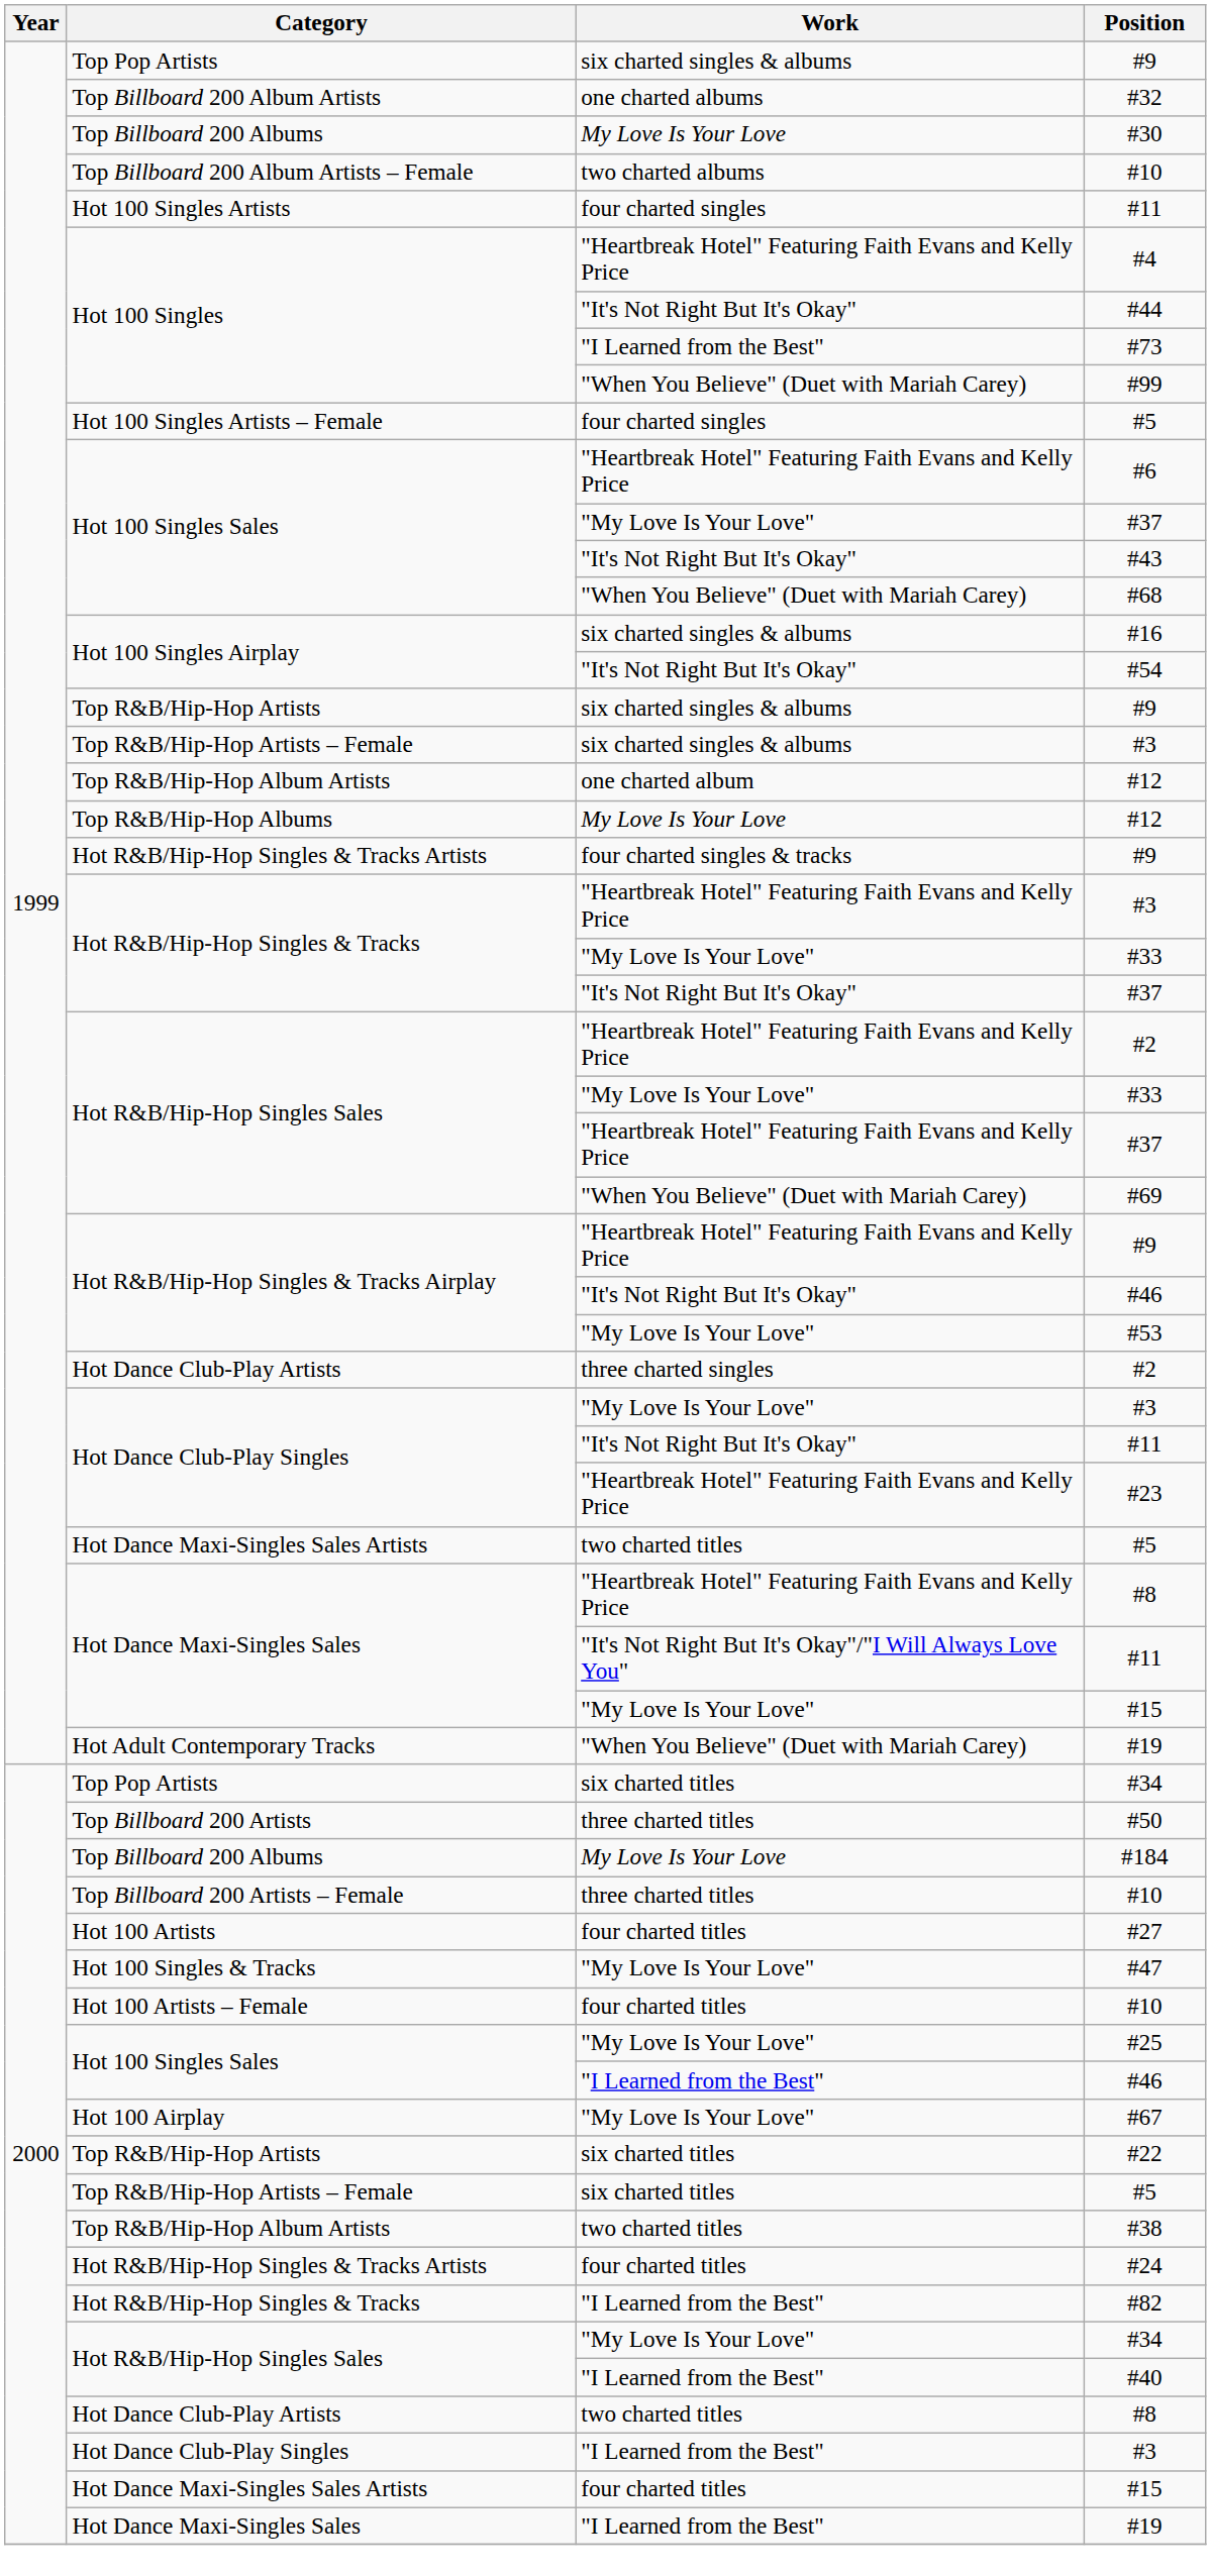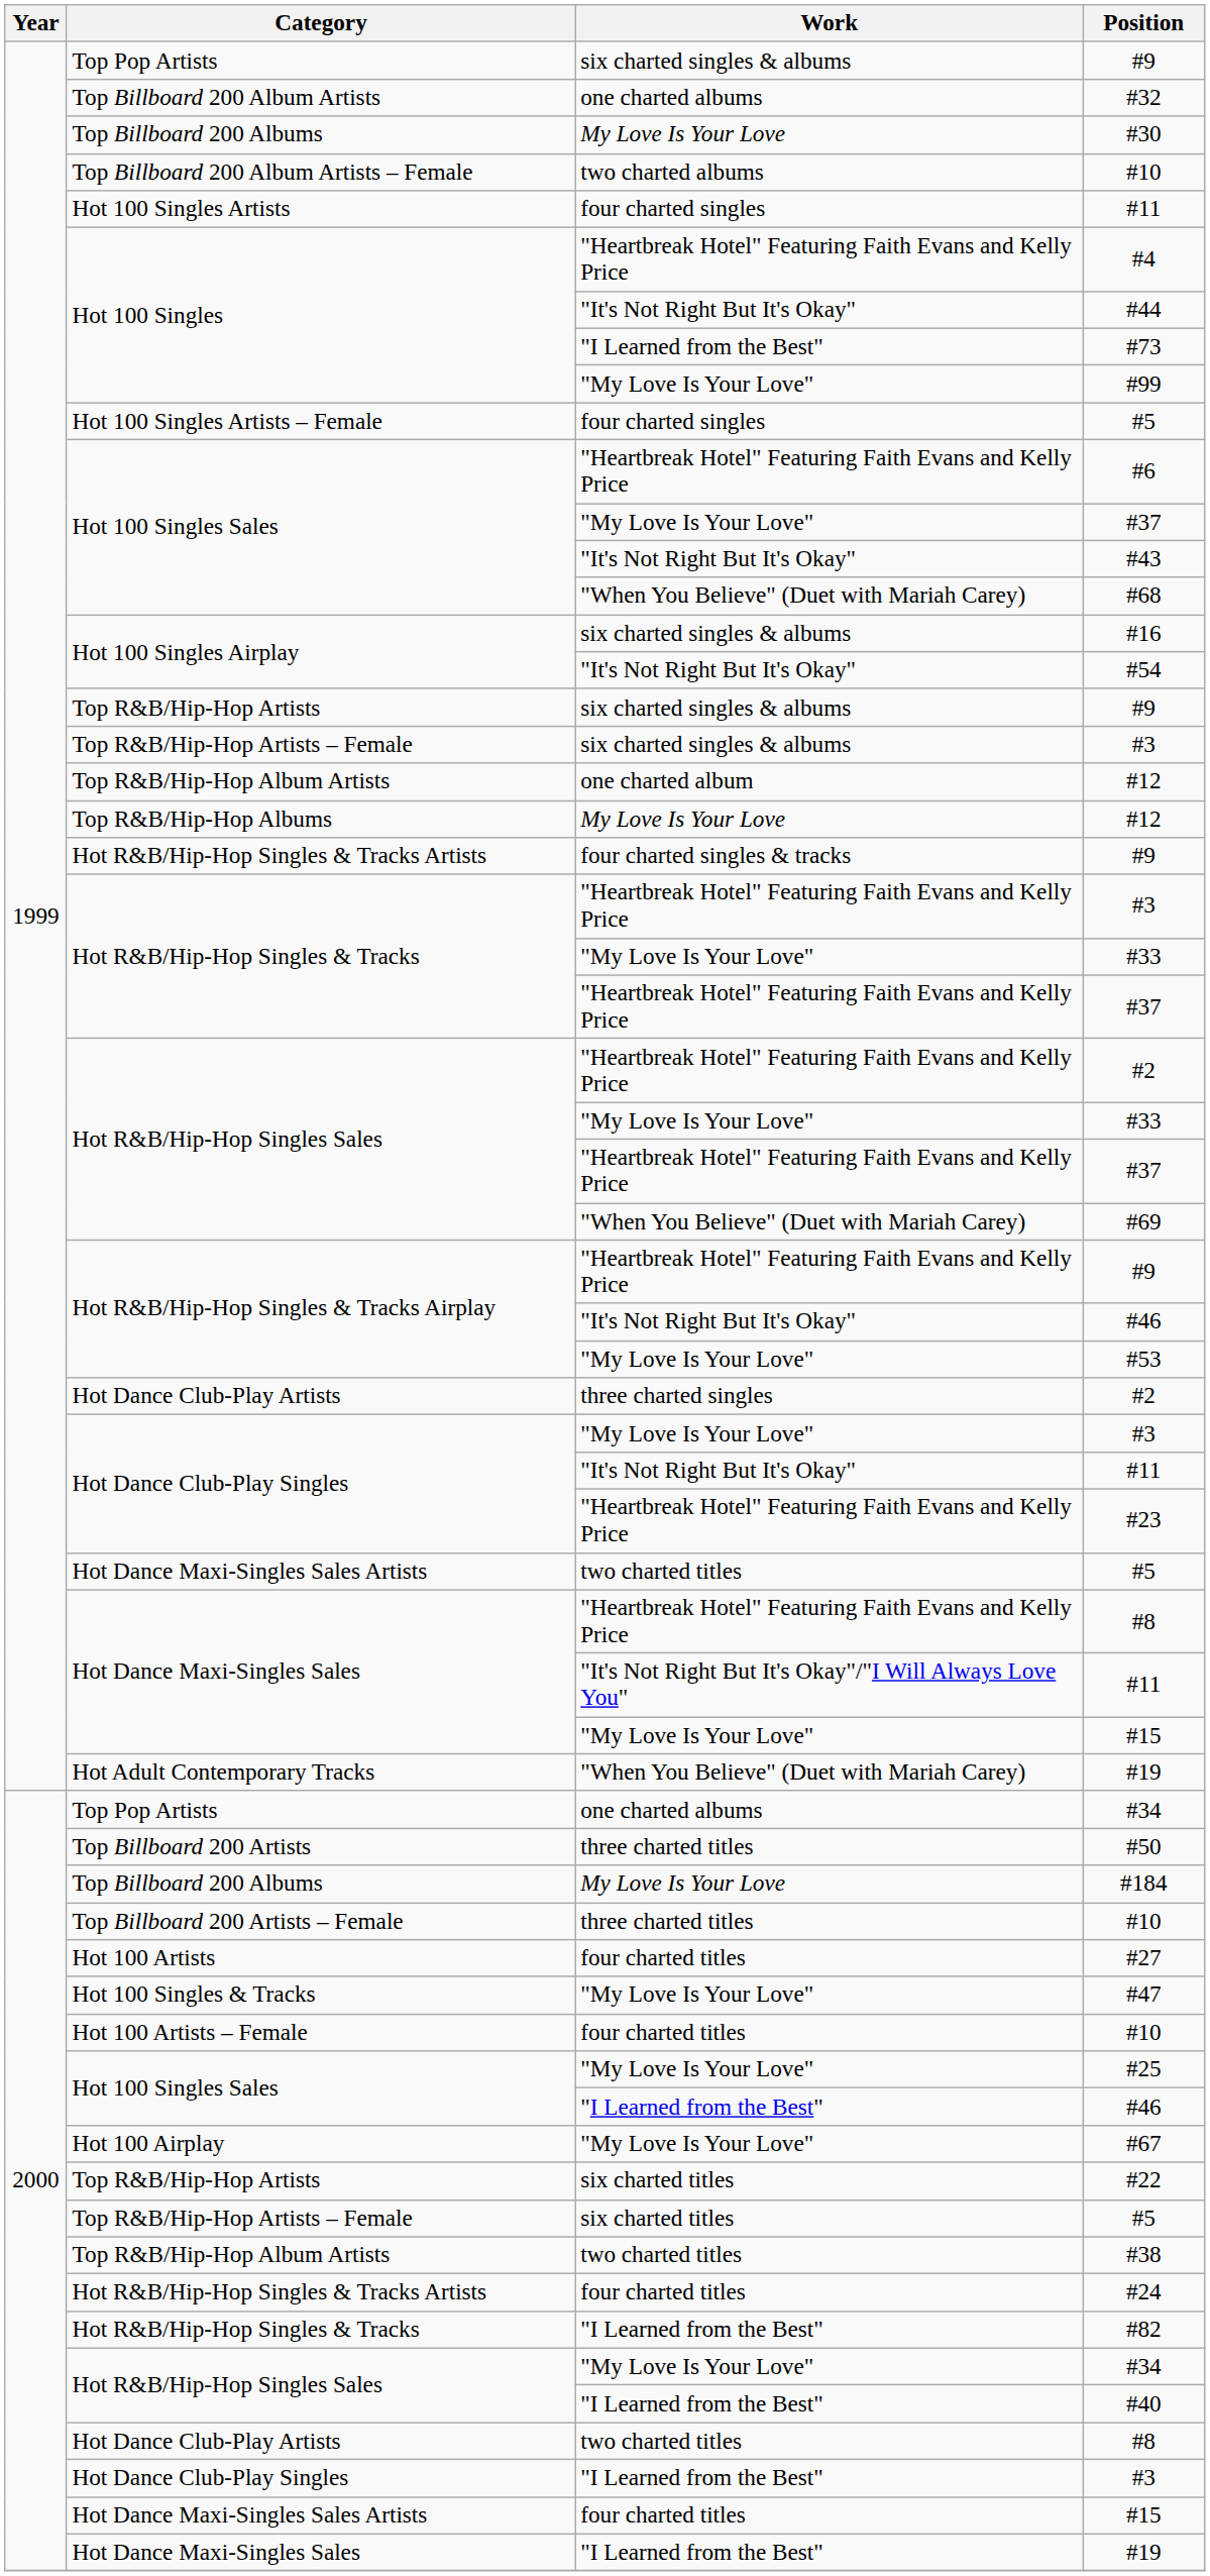 <table class="wikitable">
 <tr>
 <th width="35">Year</th>
 <th width="340">Category</th>
 <th width="340">Work</th>
 <th width="75">Position</th>
 </tr>
 <tr>
 <td align="center" rowspan="40">1999</td>
 <td>Top Pop Artists</td>
 <td>six charted singles & albums</td>
 <td align="center">#9</td>
 </tr>
 <tr>
 <td>Top <em>Billboard</em> 200 Album Artists</td>
 <td>one charted albums</td>
 <td align="center">#32</td>
 </tr>
 <tr>
 <td>Top <em>Billboard</em> 200 Albums</td>
 <td><em>My Love Is Your Love</em></td>
 <td align="center">#30</td>
 </tr>
 <tr>
 <td>Top <em>Billboard</em> 200 Album Artists – Female</td>
 <td>two charted albums</td>
 <td align="center">#10</td>
 </tr>
 <tr>
 <td>Hot 100 Singles Artists</td>
 <td>four charted singles</td>
 <td align="center">#11</td>
 </tr>
 <tr>
 <td rowspan="4">Hot 100 Singles</td>
 <td>"Heartbreak Hotel" Featuring Faith Evans and Kelly Price</td>
 <td align="center">#4</td>
 </tr>
 <tr>
 <td>"It's Not Right But It's Okay"</td>
 <td align="center">#44</td>
 </tr>
 <tr>
 <td>"I Learned from the Best"</td>
 <td align="center">#73</td>
 </tr>
 <tr>
-<td>"When You Believe" (Duet with Mariah Carey)</td>
+<td>"My Love Is Your Love"</td>
 <td align="center">#99</td>
 </tr>
 <tr>
 <td>Hot 100 Singles Artists – Female</td>
 <td>four charted singles</td>
 <td align="center">#5</td>
 </tr>
 <tr>
 <td rowspan="4">Hot 100 Singles Sales</td>
 <td>"Heartbreak Hotel" Featuring Faith Evans and Kelly Price</td>
 <td align="center">#6</td>
 </tr>
 <tr>
 <td>"My Love Is Your Love"</td>
 <td align="center">#37</td>
 </tr>
 <tr>
 <td>"It's Not Right But It's Okay"</td>
 <td align="center">#43</td>
 </tr>
 <tr>
 <td>"When You Believe" (Duet with Mariah Carey)</td>
 <td align="center">#68</td>
 </tr>
 <tr>
 <td rowspan="2">Hot 100 Singles Airplay</td>
 <td>six charted singles & albums</td>
 <td align="center">#16</td>
 </tr>
 <tr>
 <td>"It's Not Right But It's Okay"</td>
 <td align="center">#54</td>
 </tr>
 <tr>
 <td>Top R&B/Hip-Hop Artists</td>
 <td>six charted singles & albums</td>
 <td align="center">#9</td>
 </tr>
 <tr>
 <td>Top R&B/Hip-Hop Artists – Female</td>
 <td>six charted singles & albums</td>
 <td align="center">#3</td>
 </tr>
 <tr>
 <td>Top R&B/Hip-Hop Album Artists</td>
 <td>one charted album</td>
 <td align="center">#12</td>
 </tr>
 <tr>
 <td>Top R&B/Hip-Hop Albums</td>
 <td><em>My Love Is Your Love</em></td>
 <td align="center">#12</td>
 </tr>
 <tr>
 <td>Hot R&B/Hip-Hop Singles & Tracks Artists</td>
 <td>four charted singles & tracks</td>
 <td align="center">#9</td>
 </tr>
 <tr>
 <td rowspan="3">Hot R&B/Hip-Hop Singles & Tracks</td>
 <td>"Heartbreak Hotel" Featuring Faith Evans and Kelly Price</td>
 <td align="center">#3</td>
 </tr>
 <tr>
 <td>"My Love Is Your Love"</td>
 <td align="center">#33</td>
 </tr>
 <tr>
-<td>"It's Not Right But It's Okay"</td>
+<td>"Heartbreak Hotel" Featuring Faith Evans and Kelly Price</td>
 <td align="center">#37</td>
 </tr>
 <tr>
 <td rowspan="4">Hot R&B/Hip-Hop Singles Sales</td>
 <td>"Heartbreak Hotel" Featuring Faith Evans and Kelly Price</td>
 <td align="center">#2</td>
 </tr>
 <tr>
 <td>"My Love Is Your Love"</td>
 <td align="center">#33</td>
 </tr>
 <tr>
 <td>"Heartbreak Hotel" Featuring Faith Evans and Kelly Price</td>
 <td align="center">#37</td>
 </tr>
 <tr>
 <td>"When You Believe" (Duet with Mariah Carey)</td>
 <td align="center">#69</td>
 </tr>
 <tr>
 <td rowspan="3">Hot R&B/Hip-Hop Singles & Tracks Airplay</td>
 <td>"Heartbreak Hotel" Featuring Faith Evans and Kelly Price</td>
 <td align="center">#9</td>
 </tr>
 <tr>
 <td>"It's Not Right But It's Okay"</td>
 <td align="center">#46</td>
 </tr>
 <tr>
 <td>"My Love Is Your Love"</td>
 <td align="center">#53</td>
 </tr>
 <tr>
 <td>Hot Dance Club-Play Artists</td>
 <td>three charted singles</td>
 <td align="center">#2</td>
 </tr>
 <tr>
 <td rowspan="3">Hot Dance Club-Play Singles</td>
 <td>"My Love Is Your Love"</td>
 <td align="center">#3</td>
 </tr>
 <tr>
 <td>"It's Not Right But It's Okay"</td>
 <td align="center">#11</td>
 </tr>
 <tr>
 <td>"Heartbreak Hotel" Featuring Faith Evans and Kelly Price</td>
 <td align="center">#23</td>
 </tr>
 <tr>
 <td>Hot Dance Maxi-Singles Sales Artists</td>
 <td>two charted titles</td>
 <td align="center">#5</td>
 </tr>
 <tr>
 <td rowspan="3">Hot Dance Maxi-Singles Sales</td>
 <td>"Heartbreak Hotel" Featuring Faith Evans and Kelly Price</td>
 <td align="center">#8</td>
 </tr>
 <tr>
 <td>"It's Not Right But It's Okay"/"<a href='#'>I Will Always Love You</a>"</td>
 <td align="center">#11</td>
 </tr>
 <tr>
 <td>"My Love Is Your Love"</td>
 <td align="center">#15</td>
 </tr>
 <tr>
 <td>Hot Adult Contemporary Tracks</td>
 <td>"When You Believe" (Duet with Mariah Carey)</td>
 <td align="center">#19</td>
 </tr>
 <tr>
 <td width="35" align="center" rowspan="21">2000</td>
 <td>Top Pop Artists</td>
-<td>six charted titles</td>
+<td>one charted albums</td>
 <td align="center">#34</td>
 </tr>
 <tr>
 <td>Top <em>Billboard</em> 200 Artists</td>
 <td>three charted titles</td>
 <td align="center">#50</td>
 </tr>
 <tr>
 <td>Top <em>Billboard</em> 200 Albums</td>
 <td><em>My Love Is Your Love</em></td>
 <td align="center">#184</td>
 </tr>
 <tr>
 <td>Top <em>Billboard</em> 200 Artists – Female</td>
 <td>three charted titles</td>
 <td align="center">#10</td>
 </tr>
 <tr>
 <td>Hot 100 Artists</td>
 <td>four charted titles</td>
 <td align="center">#27</td>
 </tr>
 <tr>
 <td>Hot 100 Singles & Tracks</td>
 <td>"My Love Is Your Love"</td>
 <td align="center">#47</td>
 </tr>
 <tr>
 <td>Hot 100 Artists – Female</td>
 <td>four charted titles</td>
 <td align="center">#10</td>
 </tr>
 <tr>
 <td rowspan="2">Hot 100 Singles Sales</td>
 <td>"My Love Is Your Love"</td>
 <td align="center">#25</td>
 </tr>
 <tr>
 <td>"<a href='#'>I Learned from the Best</a>"</td>
 <td align="center">#46</td>
 </tr>
 <tr>
 <td>Hot 100 Airplay</td>
 <td>"My Love Is Your Love"</td>
 <td align="center">#67</td>
 </tr>
 <tr>
 <td>Top R&B/Hip-Hop Artists</td>
 <td>six charted titles</td>
 <td align="center">#22</td>
 </tr>
 <tr>
 <td>Top R&B/Hip-Hop Artists – Female</td>
 <td>six charted titles</td>
 <td align="center">#5</td>
 </tr>
 <tr>
 <td>Top R&B/Hip-Hop Album Artists</td>
 <td>two charted titles</td>
 <td align="center">#38</td>
 </tr>
 <tr>
 <td>Hot R&B/Hip-Hop Singles & Tracks Artists</td>
 <td>four charted titles</td>
 <td align="center">#24</td>
 </tr>
 <tr>
 <td>Hot R&B/Hip-Hop Singles & Tracks</td>
 <td>"I Learned from the Best"</td>
 <td align="center">#82</td>
 </tr>
 <tr>
 <td rowspan="2">Hot R&B/Hip-Hop Singles Sales</td>
 <td>"My Love Is Your Love"</td>
 <td align="center">#34</td>
 </tr>
 <tr>
 <td>"I Learned from the Best"</td>
 <td align="center">#40</td>
 </tr>
 <tr>
 <td>Hot Dance Club-Play Artists</td>
 <td>two charted titles</td>
 <td align="center">#8</td>
 </tr>
 <tr>
 <td>Hot Dance Club-Play Singles</td>
 <td>"I Learned from the Best"</td>
 <td align="center">#3</td>
 </tr>
 <tr>
 <td>Hot Dance Maxi-Singles Sales Artists</td>
 <td>four charted titles</td>
 <td align="center">#15</td>
 </tr>
 <tr>
 <td>Hot Dance Maxi-Singles Sales</td>
 <td>"I Learned from the Best"</td>
 <td align="center">#19</td>
 </tr>
 <tr>
 </tr>
 </table>
